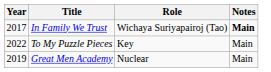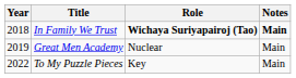 <table class="wikitable">
 <tr>
 <th scope="col">Year</th>
 <th scope="col">Title</th>
 <th scope="col">Role</th>
 <th class="unsortable">Notes</th>
 </tr>
 <tr>
-<td>2017</td>
+<td>2018</td>
 <td><em><a href='#'>In Family We Trust</a></em></td>
-<td>Wichaya Suriyapairoj (Tao)</td>
+<td><strong>Wichaya Suriyapairoj (Tao)</strong></td>
 <td><strong>Main</strong></td>
+</tr>
+<tr>
+<td>2019</td>
+<td><em><a href='#'>Great Men Academy</a></em></td>
+<td>Nuclear</td>
+<td>Main</td>
 </tr>
 <tr>
 <td>2022</td>
 <td><em>To My Puzzle Pieces</em></td>
 <td>Key</td>
 <td>Main</td>
 </tr>
-<tr>
-<td>2019</td>
-<td><em><a href='#'>Great Men Academy</a></em></td>
-<td>Nuclear</td>
-<td>Main</td>
-</tr>
 </table>
